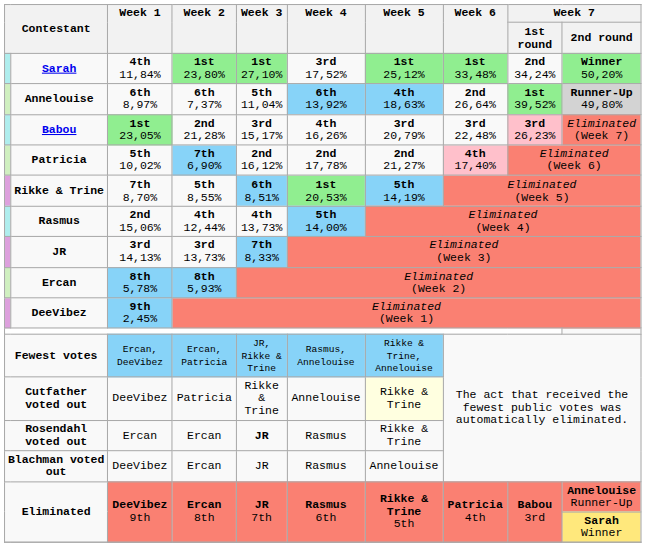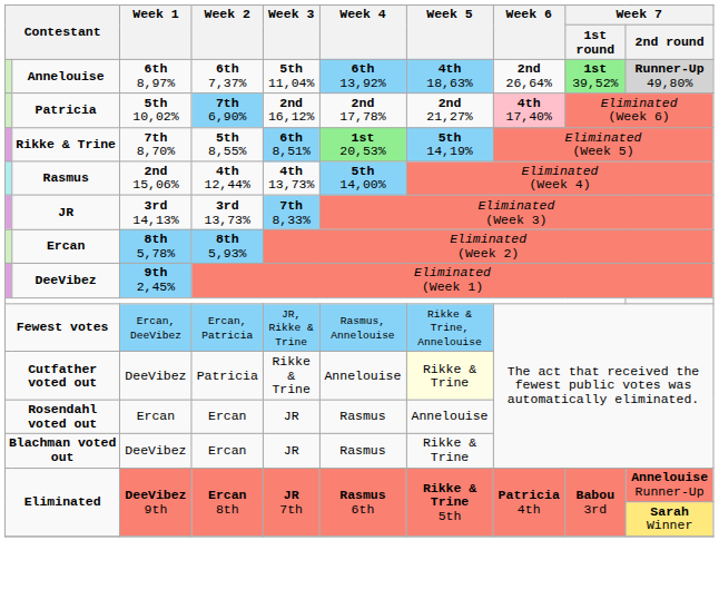 <table class="wikitable" style="text-align:center; font-size:85%">
 <tr>
 <th style="width:15%" colspan=2 rowspan=2>Contestant</th>
 <th style="width:7%" rowspan=2 valign=top>Week 1</th>
 <th style="width:7%" rowspan=2 valign=top>Week 2</th>
 <th style="width:7%" rowspan=2 valign=top>Week 3</th>
 <th style="width:7%" rowspan=2 valign=top>Week 4</th>
 <th style="width:7%" rowspan=2 valign=top>Week 5</th>
 <th style="width:7%" rowspan=2 valign=top>Week 6</th>
 <th colspan=2>Week 7</th>
 </tr>
 <tr>
 <th style="width:8%">1st round</th>
 <th style="width:8%">2nd round</th>
 </tr>
 <tr>
-<td style="background:#afeeee"></td>
-<td><strong><a href='#'>Sarah</a></strong></td>
-<td><strong>4th</strong> <br>11,84%</td>
-<td style="background:lightgreen"><strong>1st</strong> <br>23,80%</td>
-<td style="background:lightgreen"><strong>1st</strong> <br>27,10%</td>
-<td><strong>3rd</strong> <br>17,52%</td>
-<td style="background:lightgreen"><strong>1st</strong> <br>25,12%</td>
-<td style="background:lightgreen"><strong>1st</strong> <br>33,48%</td>
-<td><strong>2nd</strong> <br>34,24%</td>
-<td style="background:lightgreen"><strong>Winner</strong> <br>50,20%</td>
-</tr>
-<tr>
 <td style="background:#d0f0c0"></td>
 <td><strong>Annelouise</strong></td>
 <td><strong>6th</strong> <br>8,97%</td>
 <td><strong>6th</strong> <br>7,37%</td>
 <td><strong>5th</strong> <br>11,04%</td>
 <td style="background:#87D3F8"><strong>6th</strong> <br>13,92%</td>
 <td style="background:#87D3F8"><strong>4th</strong> <br>18,63%</td>
 <td><strong>2nd</strong> <br>26,64%</td>
 <td bgcolor="Lightgreen"><strong>1st</strong> <br>39,52%</td>
 <td style="background:lightgrey"><strong>Runner-Up</strong> <br>49,80%</td>
-</tr>
-<tr>
-<td style="background:#afeeee"></td>
-<td><strong><a href='#'>Babou</a></strong></td>
-<td style="background:lightgreen"><strong>1st</strong> <br>23,05%</td>
-<td><strong>2nd</strong> <br>21,28%</td>
-<td><strong>3rd</strong> <br>15,17%</td>
-<td><strong>4th</strong> <br>16,26%</td>
-<td><strong>3rd</strong> <br>20,79%</td>
-<td><strong>3rd</strong> <br>22,48%</td>
-<td style="background:pink"><strong>3rd</strong> <br>26,23%</td>
-<td style="background:#FA8072"><em>Eliminated</em><br>(Week 7)</td>
 </tr>
 <tr>
 <td style="background:#d0f0c0"></td>
 <td><strong>Patricia</strong></td>
 <td><strong>5th</strong> <br>10,02%</td>
 <td style="background:#87D3F8"><strong>7th</strong> <br>6,90%</td>
 <td><strong>2nd</strong> <br>16,12%</td>
 <td><strong>2nd</strong> <br>17,78%</td>
 <td><strong>2nd</strong> <br>21,27%</td>
 <td style="background:pink"><strong>4th</strong> <br>17,40%</td>
 <td style="background:#FA8072" colspan=2><em>Eliminated</em><br>(Week 6)</td>
 </tr>
 <tr>
 <td style="background:#dda0dd"></td>
 <td><strong>Rikke & Trine</strong></td>
 <td><strong>7th</strong> <br>8,70%</td>
 <td><strong>5th</strong> <br>8,55%</td>
 <td style="background:#87D3F8"><strong>6th</strong> <br>8,51%</td>
 <td style="background:lightgreen"><strong>1st</strong> <br>20,53%</td>
 <td style="background:#87D3F8"><strong>5th</strong> <br>14,19%</td>
 <td style="background:#FA8072" colspan=3><em>Eliminated</em><br>(Week 5)</td>
 </tr>
 <tr>
 <td style="background:#afeeee"></td>
 <td><strong>Rasmus</strong></td>
 <td><strong>2nd</strong> <br>15,06%</td>
 <td><strong>4th</strong> <br>12,44%</td>
 <td><strong>4th</strong> <br>13,73%</td>
 <td style="background:#87D3F8"><strong>5th</strong> <br>14,00%</td>
 <td style="background:#FA8072" colspan=4><em>Eliminated</em><br>(Week 4)</td>
 </tr>
 <tr>
 <td style="background:#dda0dd"></td>
 <td><strong>JR</strong></td>
 <td><strong>3rd</strong> <br>14,13%</td>
 <td><strong>3rd</strong> <br>13,73%</td>
 <td style="background:#87D3F8"><strong>7th</strong> <br>8,33%</td>
 <td style="background:#FA8072" colspan=5><em>Eliminated</em><br>(Week 3)</td>
 </tr>
 <tr>
 <td style="background:#d0f0c0"></td>
 <td><strong>Ercan</strong></td>
 <td style="background:#87D3F8"><strong>8th</strong> <br>5,78%</td>
 <td style="background:#87D3F8"><strong>8th</strong> <br>5,93%</td>
 <td style="background:#FA8072" colspan=6><em>Eliminated</em><br>(Week 2)</td>
 </tr>
 <tr>
 <td style="background:#dda0dd"></td>
 <td><strong>DeeVibez</strong></td>
 <td style="background:#87D3F8"><strong>9th</strong> <br>2,45%</td>
 <td style="background:#FA8072" colspan=7><em>Eliminated</em><br>(Week 1)</td>
 </tr>
 <tr>
 <td style="background:#FFFFFF" colspan="9"></td>
 </tr>
 <tr>
 <td colspan=2><strong>Fewest votes</strong></td>
 <td style="background:#87D3F8"><small>Ercan,<br>DeeVibez</small></td>
 <td style="background:#87D3F8"><small>Ercan,<br>Patricia</small></td>
 <td style="background:#87D3F8"><small>JR,<br>Rikke & Trine</small></td>
 <td style="background:#87D3F8"><small>Rasmus,<br>Annelouise</small></td>
 <td style="background:#87D3F8"><small>Rikke & Trine,<br>Annelouise </small></td>
 <td colspan=3 rowspan=4>The act that received the fewest public votes was automatically eliminated.</td>
 </tr>
 <tr>
 <td colspan="2"><strong>Cutfather voted out</strong></td>
 <td>DeeVibez</td>
 <td>Patricia</td>
 <td>Rikke & Trine</td>
 <td>Annelouise</td>
 <td style="background: lightyellow;">Rikke & Trine</td>
 </tr>
 <tr>
 <td colspan="2"><strong>Rosendahl voted out</strong></td>
 <td>Ercan</td>
 <td>Ercan</td>
-<td><strong>JR</strong></td>
+<td>JR</td>
 <td>Rasmus</td>
-<td>Rikke & Trine</td>
+<td>Annelouise</td>
 </tr>
 <tr>
 <td colspan="2"><strong>Blachman voted out</strong></td>
 <td>DeeVibez</td>
 <td>Ercan</td>
 <td>JR</td>
 <td>Rasmus</td>
-<td>Annelouise</td>
+<td>Rikke & Trine</td>
 </tr>
 <tr>
 <td colspan=2 rowspan=2><strong>Eliminated</strong></td>
 <td style="background:#FA8072" rowspan=2><strong>DeeVibez</strong><br>9th</td>
 <td style="background:#FA8072" rowspan=2><strong>Ercan</strong><br>8th</td>
 <td style="background:#FA8072" rowspan=2><strong>JR</strong><br>7th</td>
 <td style="background:#FA8072" rowspan=2><strong>Rasmus</strong><br>6th</td>
 <td style="background:#FA8072" rowspan=2><strong>Rikke & Trine</strong><br>5th</td>
 <td style="background:salmon; width:5%;" rowspan=2><strong>Patricia</strong><br>4th</td>
 <td style="background:salmon;" rowspan=2><strong>Babou</strong><br>3rd</td>
 <td style="background:#FA8072"><strong>Annelouise</strong><br>Runner-Up</td>
 </tr>
 <tr>
 <td style="background:#FFE87C"><strong>Sarah</strong><br>Winner</td>
 </tr>
 <tr>
 </tr>
 </table>
